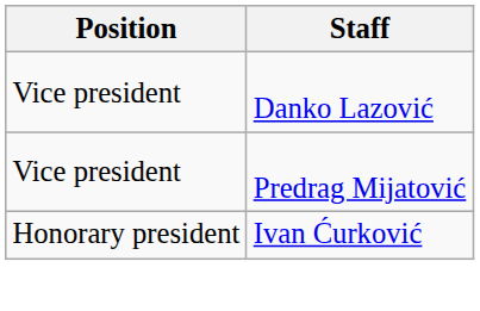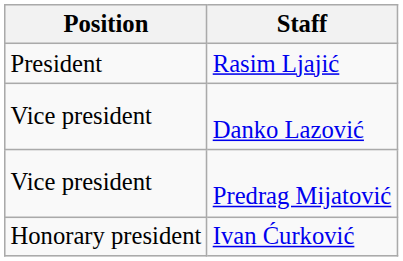 <table class="wikitable">
 <tr>
 <th>Position</th>
 <th>Staff</th>
+</tr>
+<tr>
+<td>President</td>
+<td> <a href='#'>Rasim Ljajić</a></td>
 </tr>
 <tr>
 <td>Vice president</td>
 <td><br> <a href='#'>Danko Lazović</a></td>
 </tr>
 <tr>
 <td>Vice president</td>
 <td><br> <a href='#'>Predrag Mijatović</a></td>
 </tr>
 <tr>
 <td>Honorary president</td>
 <td> <a href='#'>Ivan Ćurković</a></td>
 </tr>
 </table>
